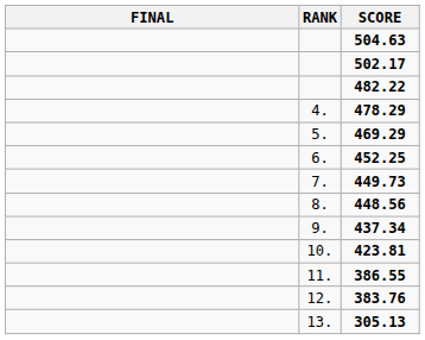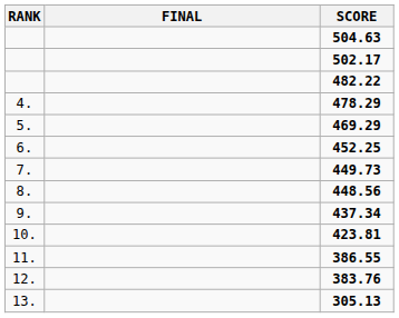 <table class="wikitable">
 <tr>
+<th>RANK</th>
 <th style="width: 20em">FINAL</th>
-<th>RANK</th>
 <th style="width: 5em">SCORE</th>
 </tr>
 <tr>
+<td align="center"></td>
 <td></td>
-<td align="center"></td>
 <td align="center"><strong>504.63</strong></td>
 </tr>
 <tr>
+<td align="center"></td>
 <td></td>
-<td align="center"></td>
 <td align="center"><strong>502.17</strong></td>
 </tr>
 <tr>
+<td align="center"></td>
 <td></td>
-<td align="center"></td>
 <td align="center"><strong>482.22</strong></td>
 </tr>
 <tr>
+<td align="center">4.</td>
 <td></td>
-<td align="center">4.</td>
 <td align="center"><strong>478.29</strong></td>
 </tr>
 <tr>
+<td align="center">5.</td>
 <td></td>
-<td align="center">5.</td>
 <td align="center"><strong>469.29</strong></td>
 </tr>
 <tr>
+<td align="center">6.</td>
 <td></td>
-<td align="center">6.</td>
 <td align="center"><strong>452.25</strong></td>
 </tr>
 <tr>
+<td align="center">7.</td>
 <td></td>
-<td align="center">7.</td>
 <td align="center"><strong>449.73</strong></td>
 </tr>
 <tr>
+<td align="center">8.</td>
 <td></td>
-<td align="center">8.</td>
 <td align="center"><strong>448.56</strong></td>
 </tr>
 <tr>
+<td align="center">9.</td>
 <td></td>
-<td align="center">9.</td>
 <td align="center"><strong>437.34</strong></td>
 </tr>
 <tr>
+<td align="center">10.</td>
 <td></td>
-<td align="center">10.</td>
 <td align="center"><strong>423.81</strong></td>
 </tr>
 <tr>
+<td align="center">11.</td>
 <td></td>
-<td align="center">11.</td>
 <td align="center"><strong>386.55</strong></td>
 </tr>
 <tr>
+<td align="center">12.</td>
 <td></td>
-<td align="center">12.</td>
 <td align="center"><strong>383.76</strong></td>
 </tr>
 <tr>
+<td align="center">13.</td>
 <td></td>
-<td align="center">13.</td>
 <td align="center"><strong>305.13</strong></td>
 </tr>
 </table>
